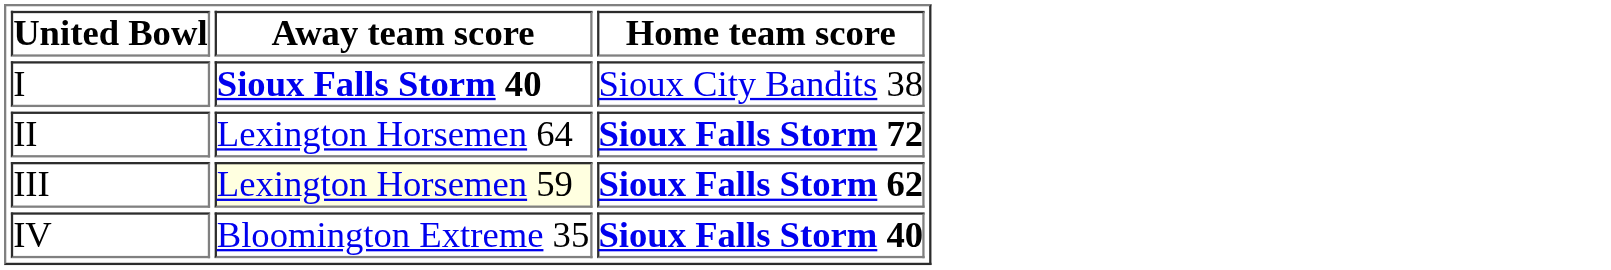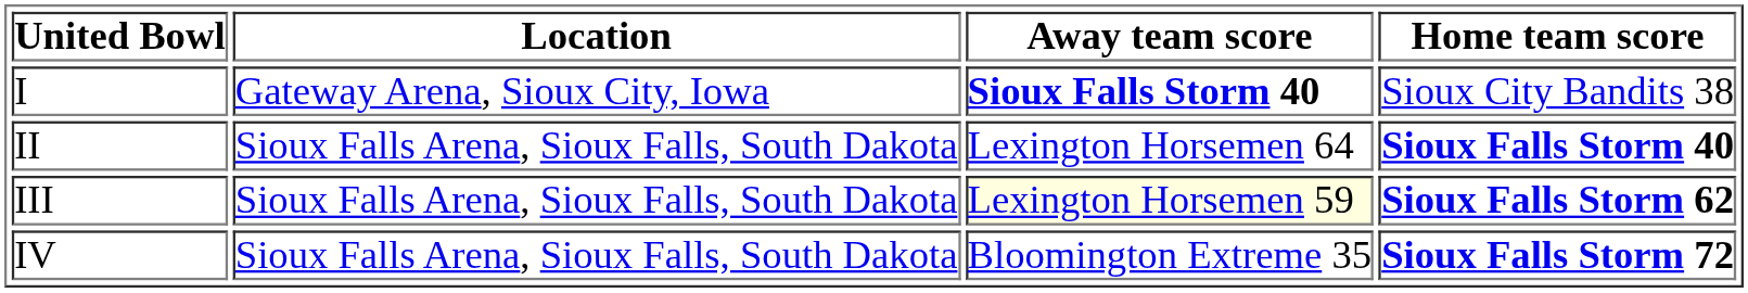 <table border="1" cellpadding="0">
 <tr>
 <th>United Bowl</th>
+<th>Location</th>
 <th>Away team score</th>
 <th>Home team score</th>
 </tr>
 <tr>
 <td>I</td>
+<td><a href='#'>Gateway Arena</a>, <a href='#'>Sioux City, Iowa</a></td>
 <td><strong><a href='#'>Sioux Falls Storm</a> 40</strong></td>
 <td><a href='#'>Sioux City Bandits</a> 38</td>
 </tr>
 <tr>
 <td>II</td>
+<td><a href='#'>Sioux Falls Arena</a>, <a href='#'>Sioux Falls, South Dakota</a></td>
 <td><a href='#'>Lexington Horsemen</a> 64</td>
-<td><strong><a href='#'>Sioux Falls Storm</a> 72</strong></td>
+<td><strong><a href='#'>Sioux Falls Storm</a> 40</strong></td>
 </tr>
 <tr>
 <td>III</td>
+<td><a href='#'>Sioux Falls Arena</a>, <a href='#'>Sioux Falls, South Dakota</a></td>
 <td style="background: lightyellow;"><a href='#'>Lexington Horsemen</a> 59</td>
 <td><strong><a href='#'>Sioux Falls Storm</a> 62</strong></td>
 </tr>
 <tr>
 <td>IV</td>
+<td><a href='#'>Sioux Falls Arena</a>, <a href='#'>Sioux Falls, South Dakota</a></td>
 <td><a href='#'>Bloomington Extreme</a> 35</td>
-<td><strong><a href='#'>Sioux Falls Storm</a> 40</strong></td>
+<td><strong><a href='#'>Sioux Falls Storm</a> 72</strong></td>
 </tr>
 </table>
